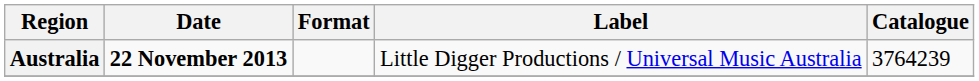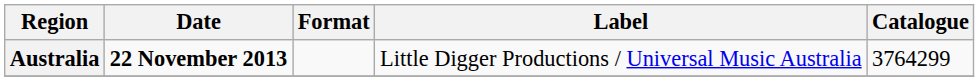 <table class="wikitable plainrowheaders">
 <tr>
 <th scope="col">Region</th>
 <th scope="col">Date</th>
 <th scope="col">Format</th>
 <th scope="col">Label</th>
 <th scope="col">Catalogue</th>
 </tr>
 <tr>
 <th>Australia</th>
 <td><strong>22 November 2013 </strong></td>
 <td></td>
 <td>Little Digger Productions / <a href='#'>Universal Music Australia</a></td>
-<td>3764239</td>
+<td>3764299</td>
 </tr>
 <tr>
 </tr>
 </table>
